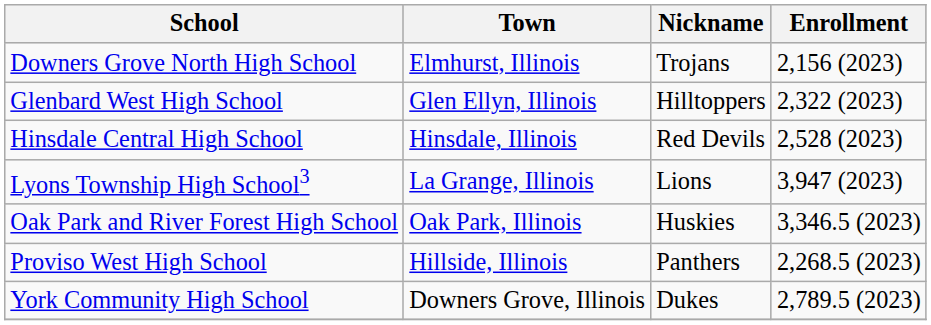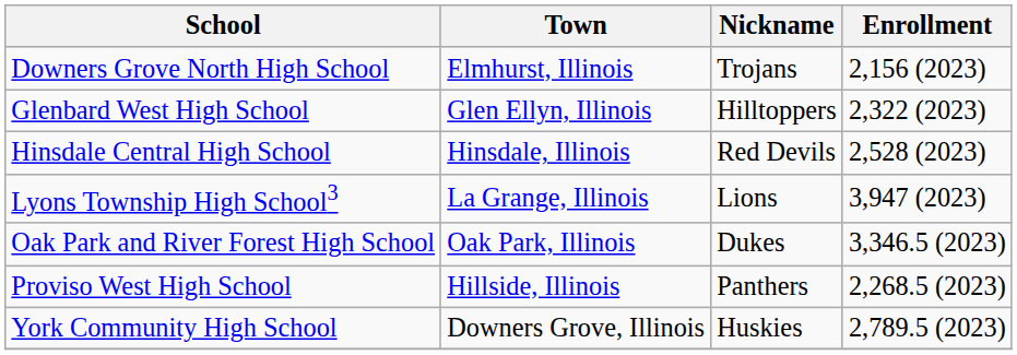 <table class="wikitable">
 <tr>
 <th>School</th>
 <th>Town</th>
 <th>Nickname</th>
 <th>Enrollment</th>
 </tr>
 <tr>
 <td><a href='#'>Downers Grove North High School</a></td>
 <td><a href='#'>Elmhurst, Illinois</a></td>
 <td>Trojans</td>
 <td>2,156 (2023)</td>
 </tr>
 <tr>
 <td><a href='#'>Glenbard West High School</a></td>
 <td><a href='#'>Glen Ellyn, Illinois</a></td>
 <td>Hilltoppers</td>
 <td>2,322 (2023)</td>
 </tr>
 <tr>
 <td><a href='#'>Hinsdale Central High School</a></td>
 <td><a href='#'>Hinsdale, Illinois</a></td>
 <td>Red Devils</td>
 <td>2,528 (2023)</td>
 </tr>
 <tr>
 <td><a href='#'>Lyons Township High School</a><a href='#'><sup>3</sup></a></td>
 <td><a href='#'>La Grange, Illinois</a></td>
 <td>Lions</td>
 <td>3,947 (2023)</td>
 </tr>
 <tr>
 <td><a href='#'>Oak Park and River Forest High School</a></td>
 <td><a href='#'>Oak Park, Illinois</a></td>
-<td>Huskies</td>
+<td>Dukes</td>
 <td>3,346.5 (2023)</td>
 </tr>
 <tr>
 <td><a href='#'>Proviso West High School</a></td>
 <td><a href='#'>Hillside, Illinois</a></td>
 <td>Panthers</td>
 <td>2,268.5 (2023)</td>
 </tr>
 <tr>
 <td><a href='#'>York Community High School</a></td>
 <td>Downers Grove, Illinois</td>
-<td>Dukes</td>
+<td>Huskies</td>
 <td>2,789.5 (2023)</td>
 </tr>
 <tr>
 </tr>
 </table>
